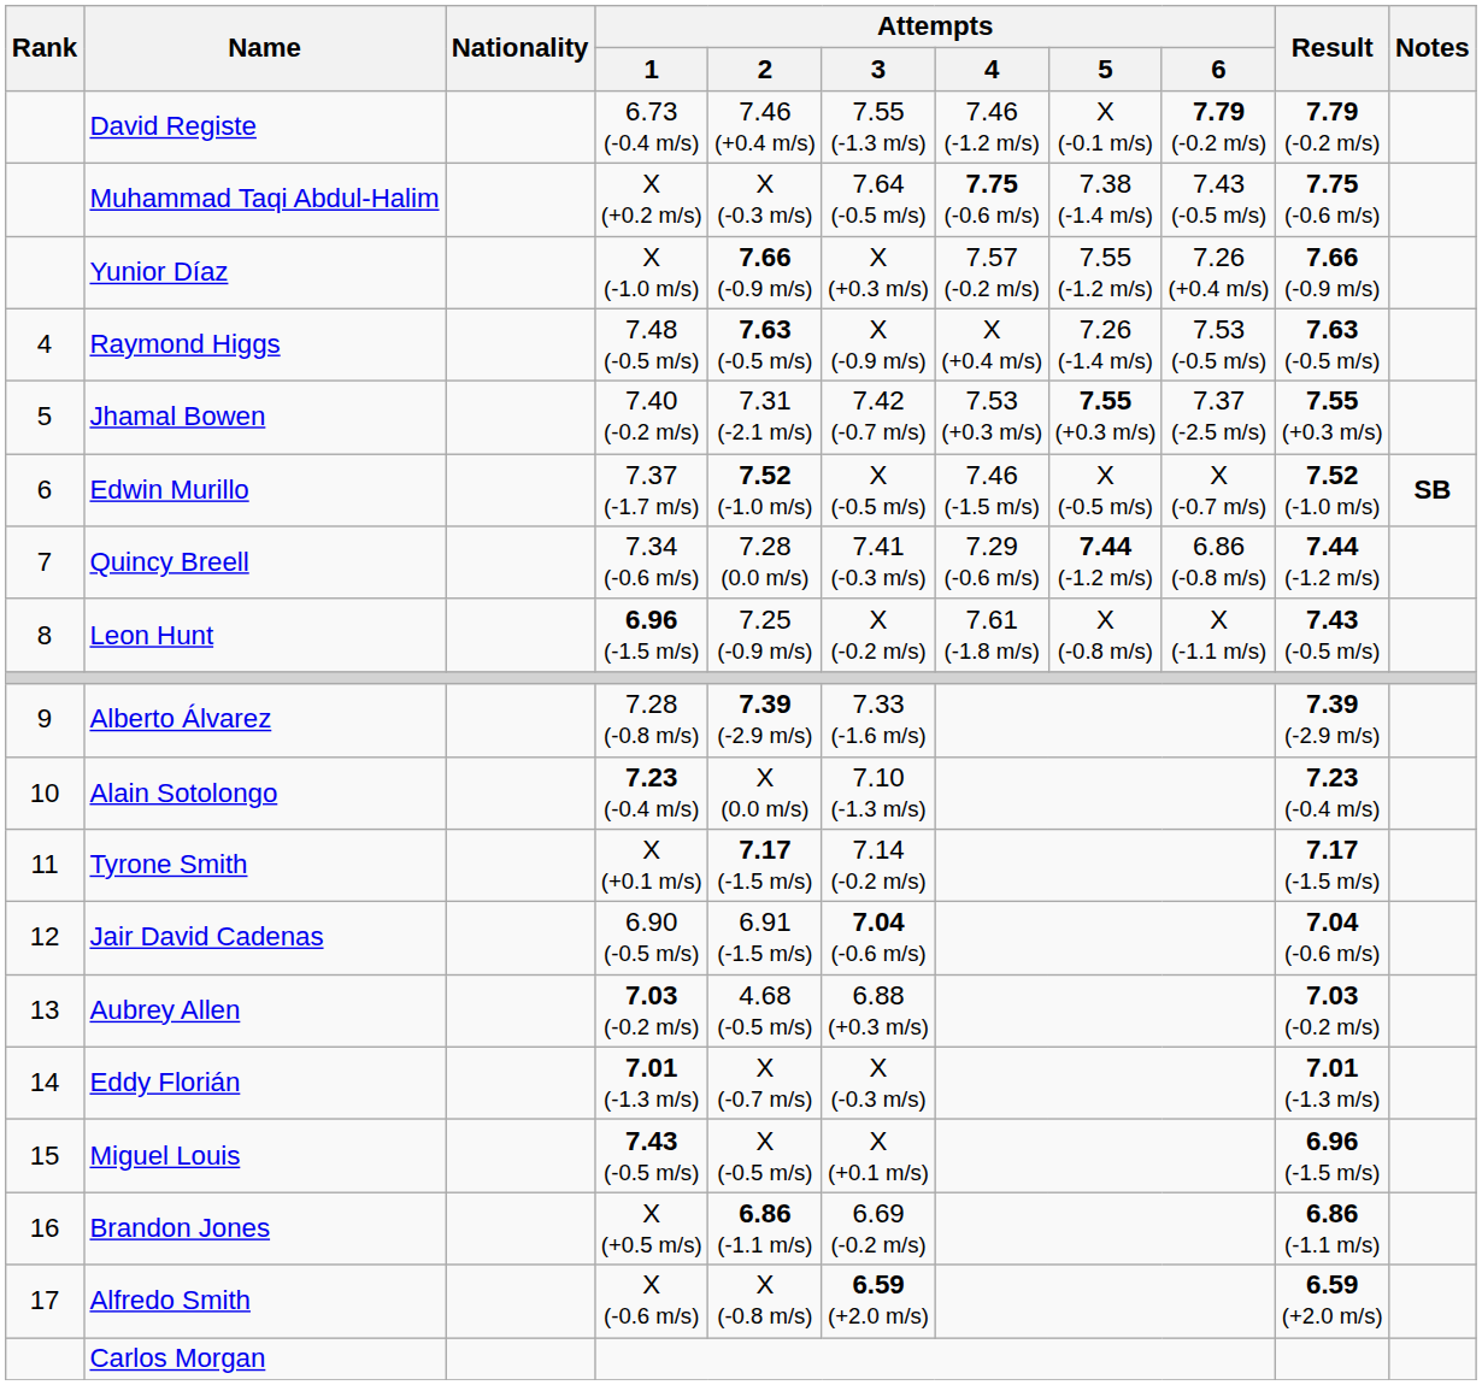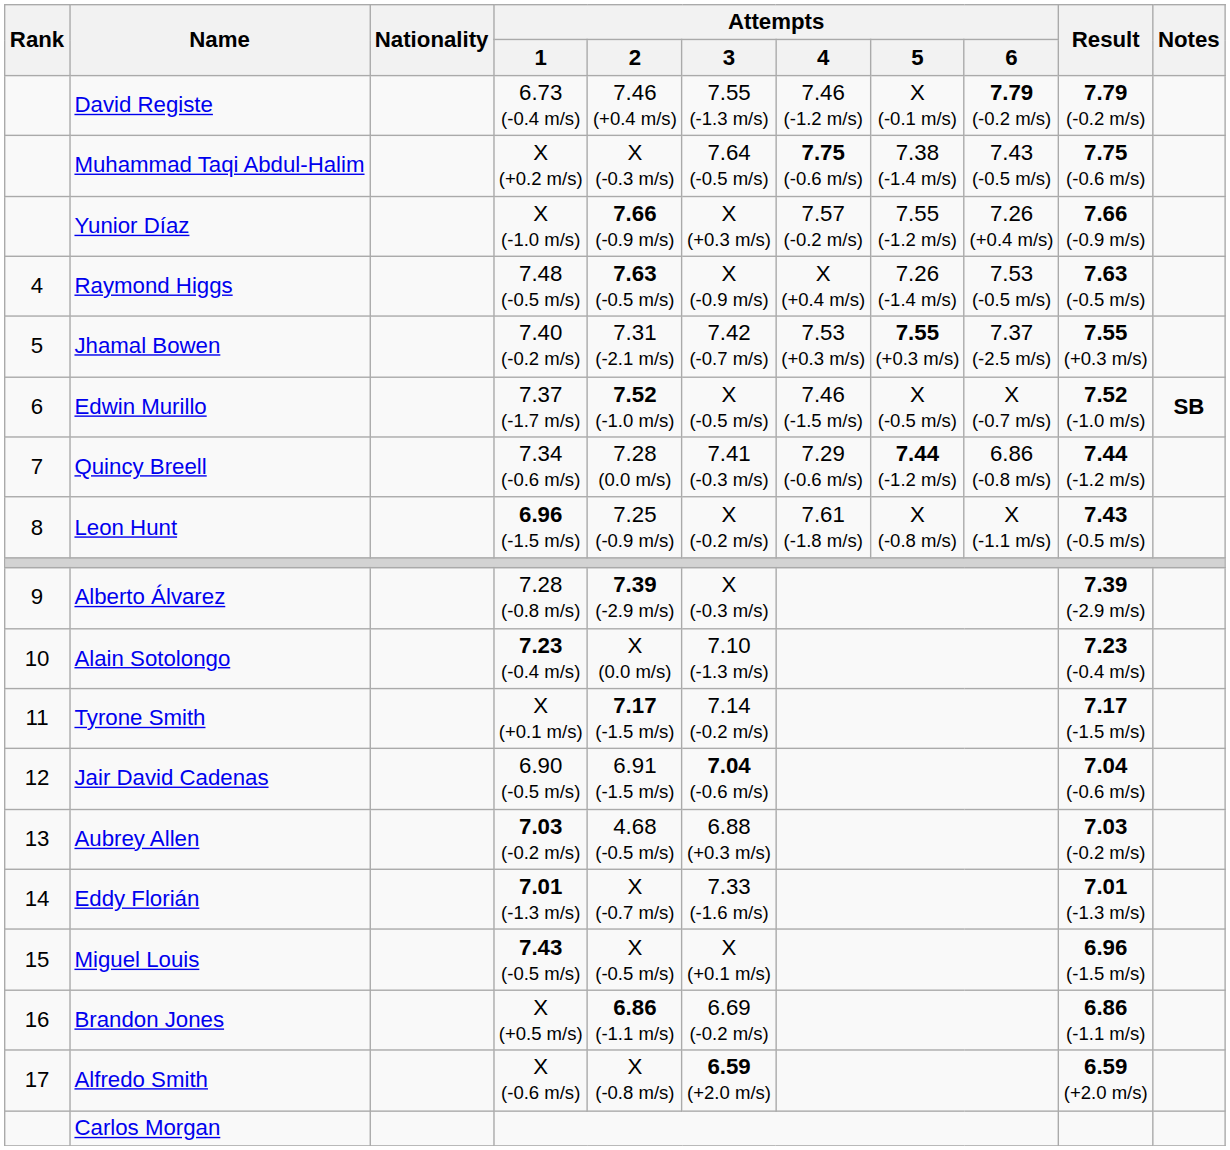 <table class="wikitable sortable" style="text-align:center">
 <tr>
 <th rowspan=2>Rank</th>
 <th rowspan=2>Name</th>
 <th rowspan=2>Nationality</th>
 <th colspan=6>Attempts</th>
 <th rowspan=2>Result</th>
 <th rowspan=2>Notes</th>
 </tr>
 <tr>
 <th>1</th>
 <th>2</th>
 <th>3</th>
 <th>4</th>
 <th>5</th>
 <th>6</th>
 </tr>
 <tr>
 <td></td>
 <td align=left><a href='#'>David Registe</a></td>
 <td align=left></td>
 <td>6.73<br> <small>(-0.4 m/s)</small></td>
 <td>7.46<br> <small>(+0.4 m/s)</small></td>
 <td>7.55<br> <small>(-1.3 m/s)</small></td>
 <td>7.46<br> <small>(-1.2 m/s)</small></td>
 <td>X<br> <small>(-0.1 m/s)</small></td>
 <td><strong>7.79</strong><br> <small>(-0.2 m/s)</small></td>
 <td><strong>7.79</strong><br><small>(-0.2 m/s)</small></td>
 <td></td>
 </tr>
 <tr>
 <td></td>
 <td align=left><a href='#'>Muhammad Taqi Abdul-Halim</a></td>
 <td align=left></td>
 <td>X<br> <small>(+0.2 m/s)</small></td>
 <td>X<br> <small>(-0.3 m/s)</small></td>
 <td>7.64<br> <small>(-0.5 m/s)</small></td>
 <td><strong>7.75</strong><br> <small>(-0.6 m/s)</small></td>
 <td>7.38<br> <small>(-1.4 m/s)</small></td>
 <td>7.43<br> <small>(-0.5 m/s)</small></td>
 <td><strong>7.75</strong><br><small>(-0.6 m/s)</small></td>
 <td></td>
 </tr>
 <tr>
 <td></td>
 <td align=left><a href='#'>Yunior Díaz</a></td>
 <td align=left></td>
 <td>X<br> <small>(-1.0 m/s)</small></td>
 <td><strong>7.66</strong><br> <small>(-0.9 m/s)</small></td>
 <td>X<br> <small>(+0.3 m/s)</small></td>
 <td>7.57<br> <small>(-0.2 m/s)</small></td>
 <td>7.55<br> <small>(-1.2 m/s)</small></td>
 <td>7.26<br> <small>(+0.4 m/s)</small></td>
 <td><strong>7.66</strong><br><small>(-0.9 m/s)</small></td>
 <td></td>
 </tr>
 <tr>
 <td>4</td>
 <td align=left><a href='#'>Raymond Higgs</a></td>
 <td align=left></td>
 <td>7.48<br> <small>(-0.5 m/s)</small></td>
 <td><strong>7.63</strong><br> <small>(-0.5 m/s)</small></td>
 <td>X<br> <small>(-0.9 m/s)</small></td>
 <td>X<br> <small>(+0.4 m/s)</small></td>
 <td>7.26<br> <small>(-1.4 m/s)</small></td>
 <td>7.53<br> <small>(-0.5 m/s)</small></td>
 <td><strong>7.63</strong><br><small>(-0.5 m/s)</small></td>
 <td></td>
 </tr>
 <tr>
 <td>5</td>
 <td align=left><a href='#'>Jhamal Bowen</a></td>
 <td align=left></td>
 <td>7.40<br> <small>(-0.2 m/s)</small></td>
 <td>7.31<br> <small>(-2.1 m/s)</small></td>
 <td>7.42<br> <small>(-0.7 m/s)</small></td>
 <td>7.53<br> <small>(+0.3 m/s)</small></td>
 <td><strong>7.55</strong><br> <small>(+0.3 m/s)</small></td>
 <td>7.37<br> <small>(-2.5 m/s)</small></td>
 <td><strong>7.55</strong><br><small>(+0.3 m/s)</small></td>
 <td></td>
 </tr>
 <tr>
 <td>6</td>
 <td align=left><a href='#'>Edwin Murillo</a></td>
 <td align=left></td>
 <td>7.37<br> <small>(-1.7 m/s)</small></td>
 <td><strong>7.52</strong><br> <small>(-1.0 m/s)</small></td>
 <td>X<br> <small>(-0.5 m/s)</small></td>
 <td>7.46<br> <small>(-1.5 m/s)</small></td>
 <td>X<br> <small>(-0.5 m/s)</small></td>
 <td>X<br> <small>(-0.7 m/s)</small></td>
 <td><strong>7.52</strong><br><small>(-1.0 m/s)</small></td>
 <td><strong>SB</strong></td>
 </tr>
 <tr>
 <td>7</td>
 <td align=left><a href='#'>Quincy Breell</a></td>
 <td align=left></td>
 <td>7.34<br> <small>(-0.6 m/s)</small></td>
 <td>7.28<br> <small>(0.0 m/s)</small></td>
 <td>7.41<br> <small>(-0.3 m/s)</small></td>
 <td>7.29<br> <small>(-0.6 m/s)</small></td>
 <td><strong>7.44</strong><br> <small>(-1.2 m/s)</small></td>
 <td>6.86<br> <small>(-0.8 m/s)</small></td>
 <td><strong>7.44</strong><br><small>(-1.2 m/s)</small></td>
 <td></td>
 </tr>
 <tr>
 <td>8</td>
 <td align=left><a href='#'>Leon Hunt</a></td>
 <td align=left></td>
 <td><strong>6.96</strong><br> <small>(-1.5 m/s)</small></td>
 <td>7.25<br> <small>(-0.9 m/s)</small></td>
 <td>X<br> <small>(-0.2 m/s)</small></td>
 <td>7.61<br> <small>(-1.8 m/s)</small></td>
 <td>X<br> <small>(-0.8 m/s)</small></td>
 <td>X<br> <small>(-1.1 m/s)</small></td>
 <td><strong>7.43</strong><br><small>(-0.5 m/s)</small></td>
 <td></td>
 </tr>
 <tr>
 <td colspan=11 bgcolor=lightgray></td>
 </tr>
 <tr>
 <td>9</td>
 <td align=left><a href='#'>Alberto Álvarez</a></td>
 <td align=left></td>
 <td>7.28<br> <small>(-0.8 m/s)</small></td>
 <td><strong>7.39</strong><br> <small>(-2.9 m/s)</small></td>
-<td>7.33<br> <small>(-1.6 m/s)</small></td>
+<td>X<br> <small>(-0.3 m/s)</small></td>
 <td colspan=3></td>
 <td><strong>7.39</strong><br><small>(-2.9 m/s)</small></td>
 <td></td>
 </tr>
 <tr>
 <td>10</td>
 <td align=left><a href='#'>Alain Sotolongo</a></td>
 <td align=left></td>
 <td><strong>7.23</strong><br> <small>(-0.4 m/s)</small></td>
 <td>X<br> <small>(0.0 m/s)</small></td>
 <td>7.10<br> <small>(-1.3 m/s)</small></td>
 <td colspan=3></td>
 <td><strong>7.23</strong><br><small>(-0.4 m/s)</small></td>
 <td></td>
 </tr>
 <tr>
 <td>11</td>
 <td align=left><a href='#'>Tyrone Smith</a></td>
 <td align=left></td>
 <td>X<br> <small>(+0.1 m/s)</small></td>
 <td><strong>7.17</strong><br> <small>(-1.5 m/s)</small></td>
 <td>7.14<br> <small>(-0.2 m/s)</small></td>
 <td colspan=3></td>
 <td><strong>7.17</strong><br><small>(-1.5 m/s)</small></td>
 <td></td>
 </tr>
 <tr>
 <td>12</td>
 <td align=left><a href='#'>Jair David Cadenas</a></td>
 <td align=left></td>
 <td>6.90<br> <small>(-0.5 m/s)</small></td>
 <td>6.91<br> <small>(-1.5 m/s)</small></td>
 <td><strong>7.04</strong><br> <small>(-0.6 m/s)</small></td>
 <td colspan=3></td>
 <td><strong>7.04</strong><br><small>(-0.6 m/s)</small></td>
 <td></td>
 </tr>
 <tr>
 <td>13</td>
 <td align=left><a href='#'>Aubrey Allen</a></td>
 <td align=left></td>
 <td><strong>7.03</strong><br> <small>(-0.2 m/s)</small></td>
 <td>4.68<br> <small>(-0.5 m/s)</small></td>
 <td>6.88<br> <small>(+0.3 m/s)</small></td>
 <td colspan=3></td>
 <td><strong>7.03</strong><br><small>(-0.2 m/s)</small></td>
 <td></td>
 </tr>
 <tr>
 <td>14</td>
 <td align=left><a href='#'>Eddy Florián</a></td>
 <td align=left></td>
 <td><strong>7.01</strong><br> <small>(-1.3 m/s)</small></td>
 <td>X<br> <small>(-0.7 m/s)</small></td>
-<td>X<br> <small>(-0.3 m/s)</small></td>
+<td>7.33<br> <small>(-1.6 m/s)</small></td>
 <td colspan=3></td>
 <td><strong>7.01</strong><br><small>(-1.3 m/s)</small></td>
 <td></td>
 </tr>
 <tr>
 <td>15</td>
 <td align=left><a href='#'>Miguel Louis</a></td>
 <td align=left></td>
 <td><strong>7.43</strong><br> <small>(-0.5 m/s)</small></td>
 <td>X<br> <small>(-0.5 m/s)</small></td>
 <td>X<br> <small>(+0.1 m/s)</small></td>
 <td colspan=3></td>
 <td><strong>6.96</strong><br><small>(-1.5 m/s)</small></td>
 <td></td>
 </tr>
 <tr>
 <td>16</td>
 <td align=left><a href='#'>Brandon Jones</a></td>
 <td align=left></td>
 <td>X<br> <small>(+0.5 m/s)</small></td>
 <td><strong>6.86</strong><br> <small>(-1.1 m/s)</small></td>
 <td>6.69<br> <small>(-0.2 m/s)</small></td>
 <td colspan=3></td>
 <td><strong>6.86</strong><br><small>(-1.1 m/s)</small></td>
 <td></td>
 </tr>
 <tr>
 <td>17</td>
 <td align=left><a href='#'>Alfredo Smith</a></td>
 <td align=left></td>
 <td>X<br> <small>(-0.6 m/s)</small></td>
 <td>X<br> <small>(-0.8 m/s)</small></td>
 <td><strong>6.59</strong><br> <small>(+2.0 m/s)</small></td>
 <td colspan=3></td>
 <td><strong>6.59</strong><br><small>(+2.0 m/s)</small></td>
 <td></td>
 </tr>
 <tr>
 <td></td>
 <td align=left><a href='#'>Carlos Morgan</a></td>
 <td align=left></td>
 <td colspan=6></td>
 <td><strong></strong></td>
 <td></td>
 </tr>
 </table>
